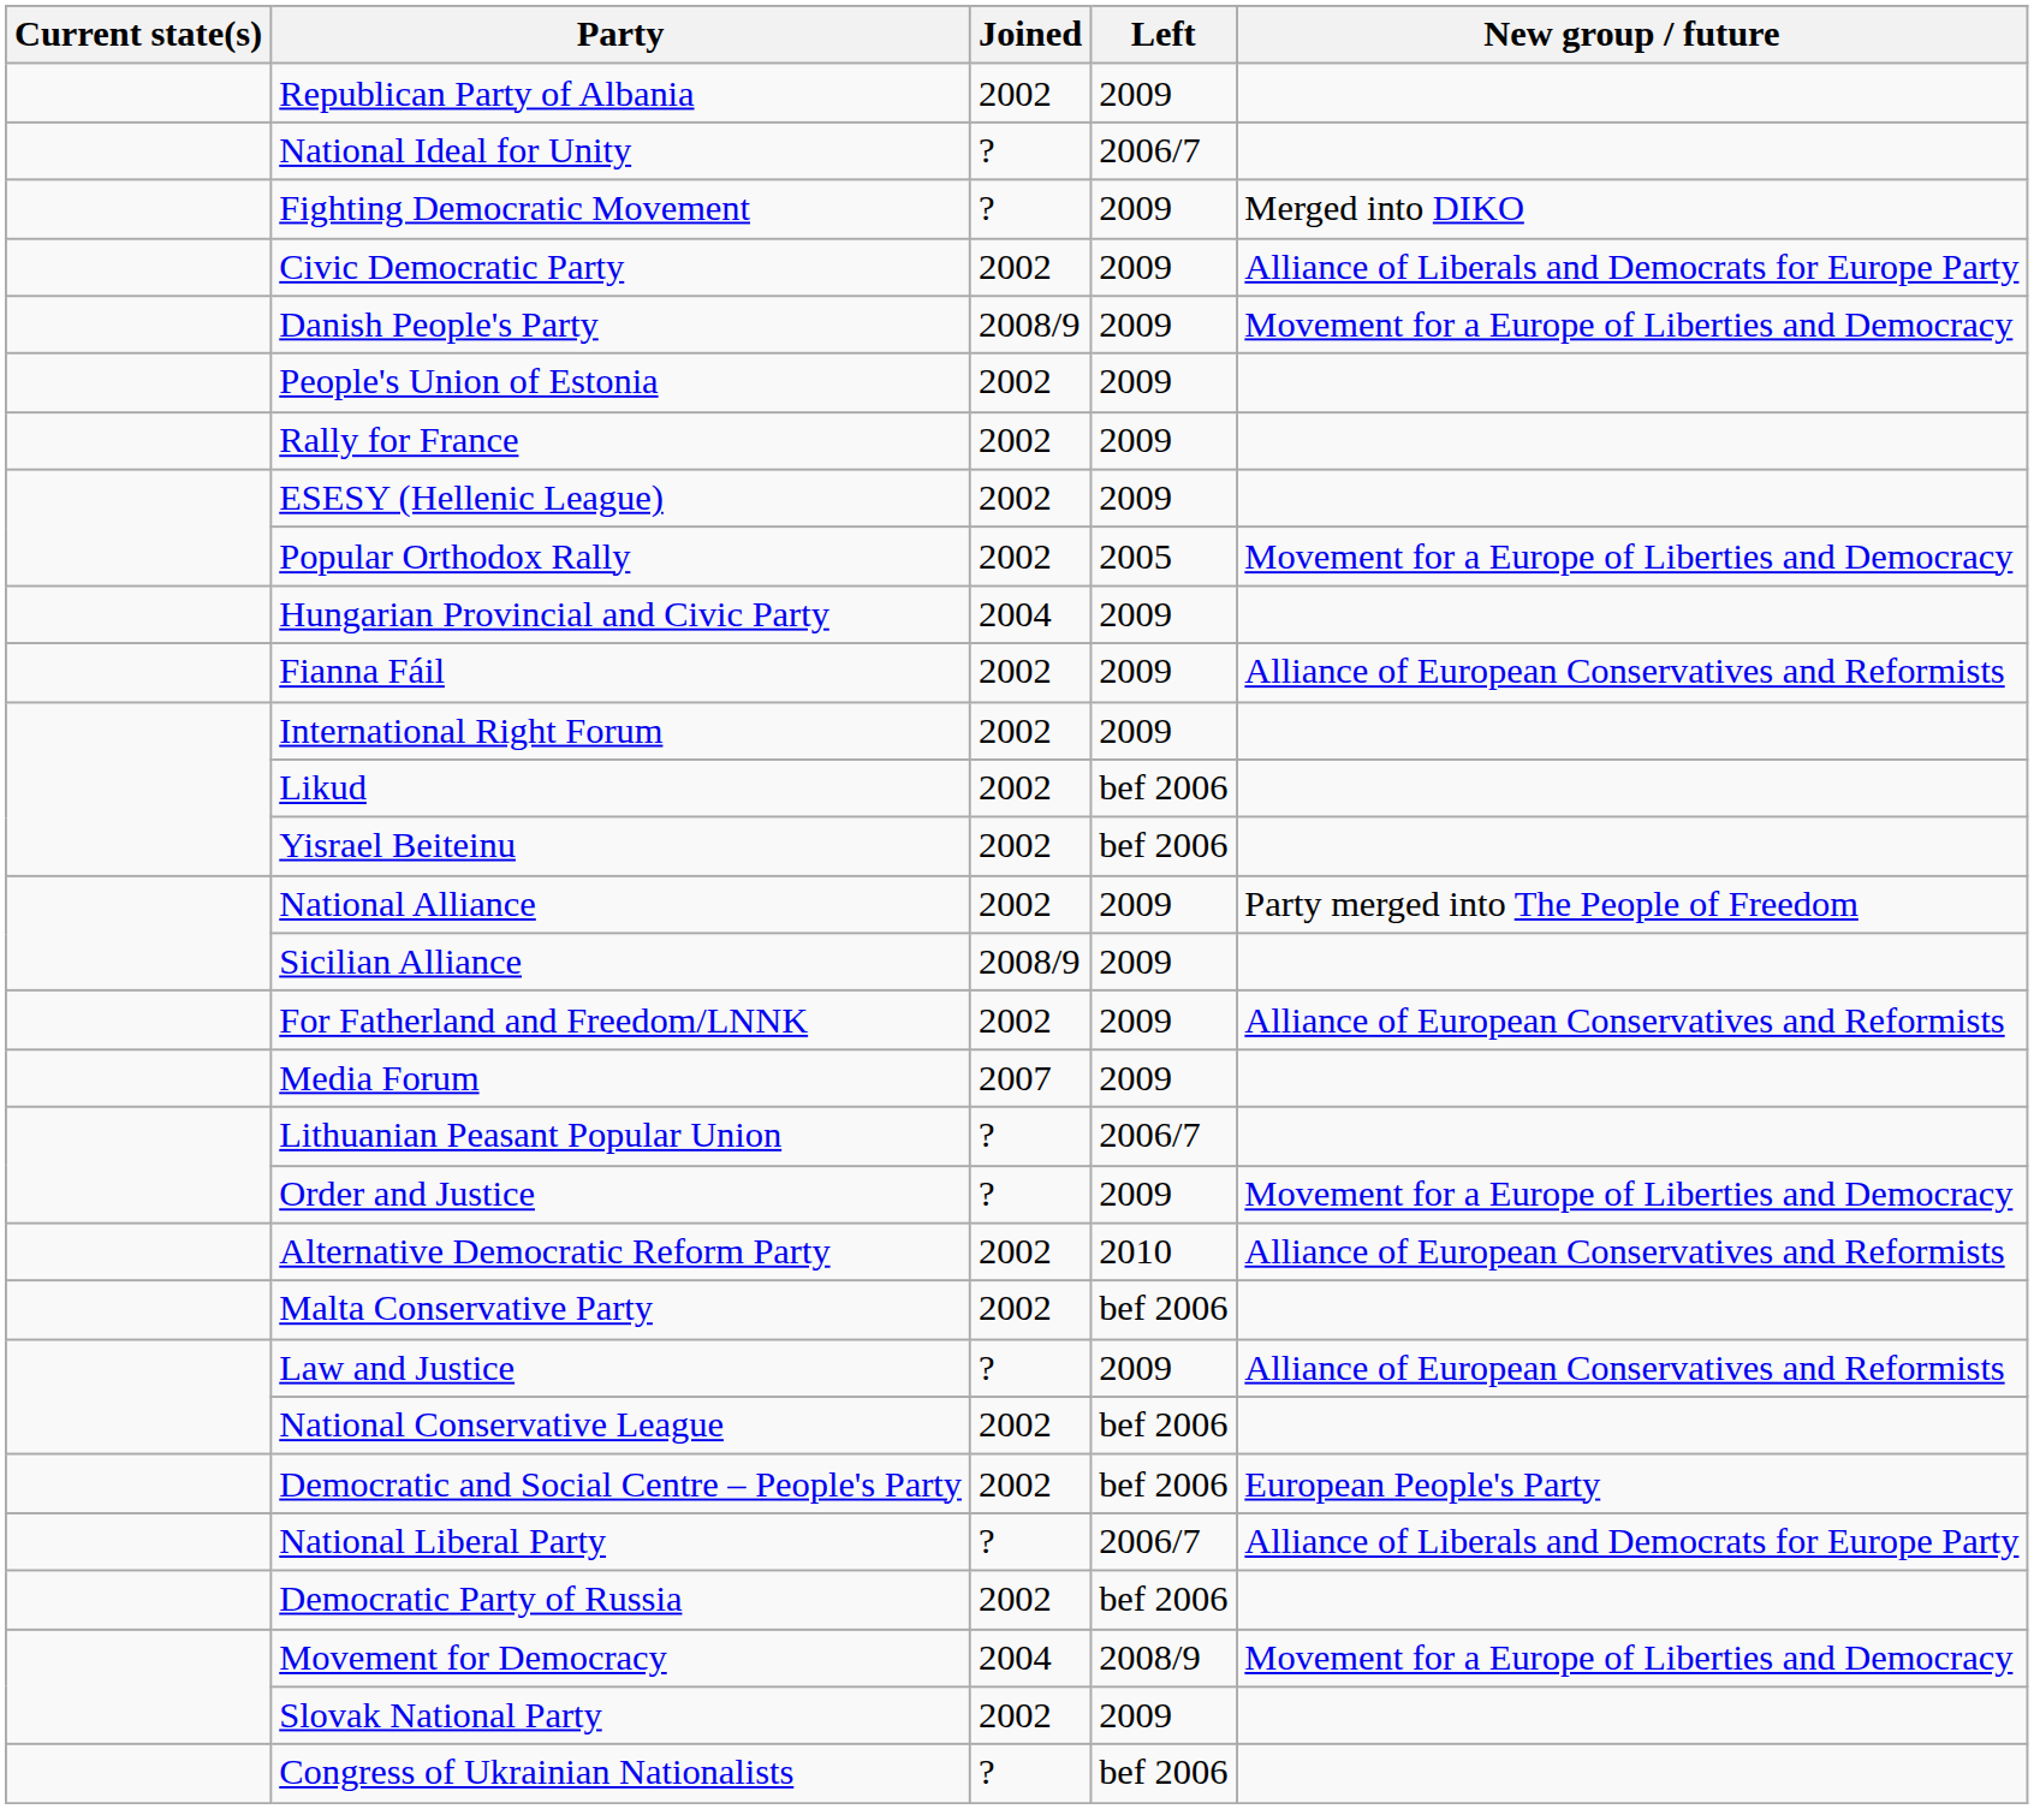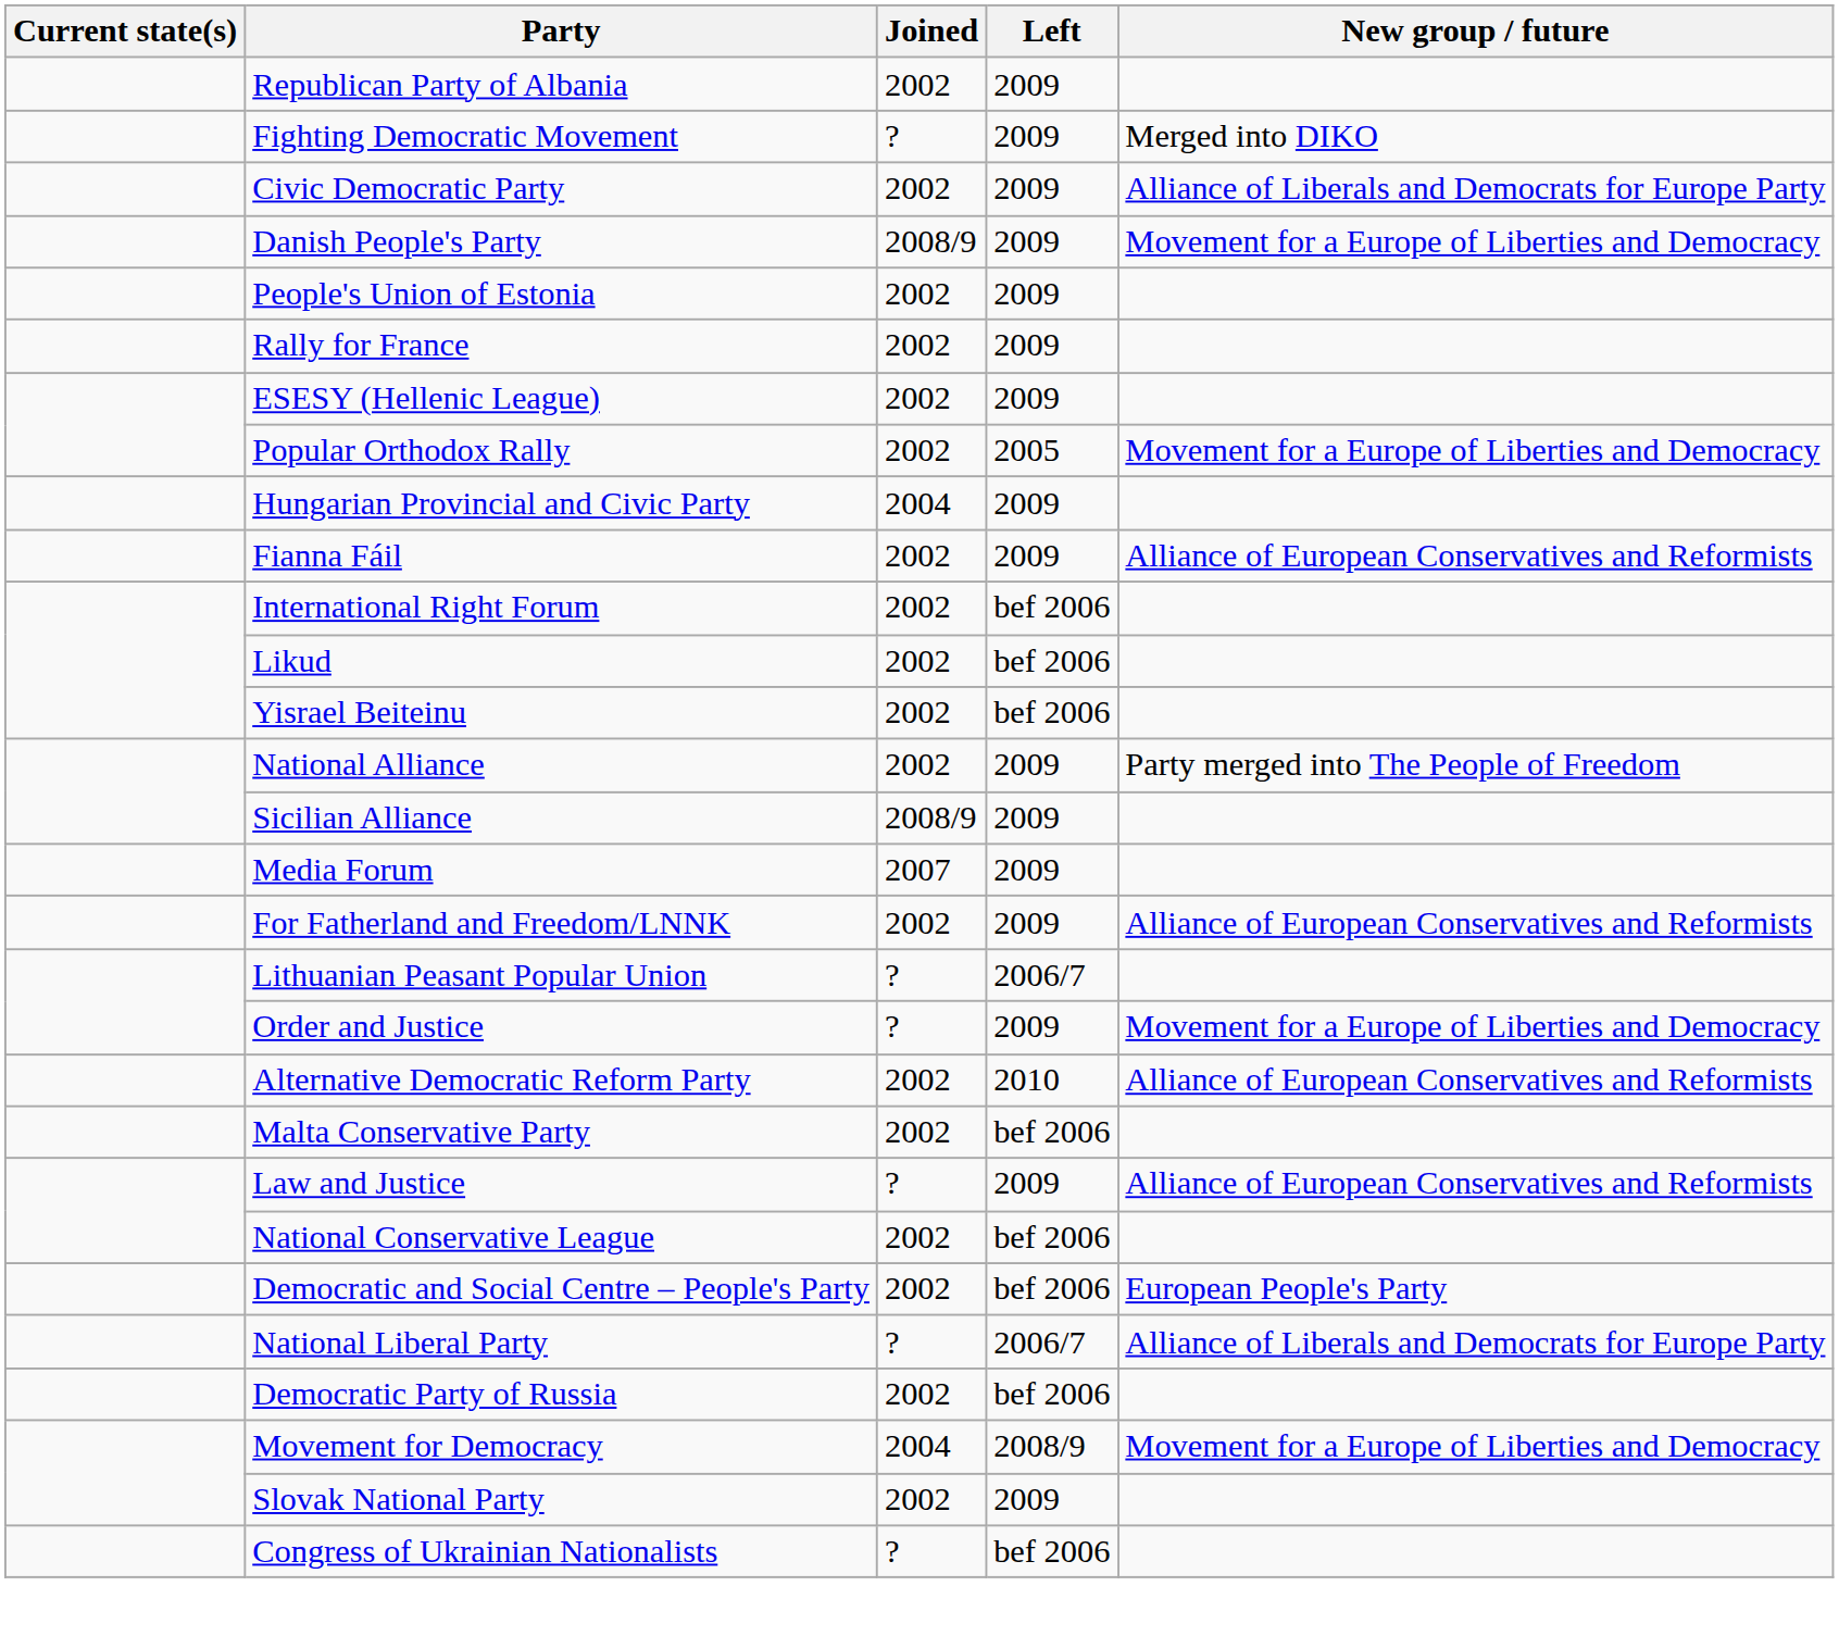 <table class="wikitable">
 <tr>
 <th>Current state(s)</th>
 <th>Party</th>
 <th>Joined</th>
 <th>Left</th>
 <th>New group / future</th>
 </tr>
 <tr>
 <td></td>
 <td><a href='#'>Republican Party of Albania</a></td>
 <td>2002</td>
 <td>2009</td>
-<td></td>
-</tr>
-<tr>
-<td></td>
-<td><a href='#'>National Ideal for Unity</a></td>
-<td>?</td>
-<td>2006/7</td>
 <td></td>
 </tr>
 <tr>
 <td></td>
 <td><a href='#'>Fighting Democratic Movement</a></td>
 <td>?</td>
 <td>2009</td>
 <td>Merged into <a href='#'>DIKO</a></td>
 </tr>
 <tr>
 <td></td>
 <td><a href='#'>Civic Democratic Party</a></td>
 <td>2002</td>
 <td>2009</td>
 <td><a href='#'>Alliance of Liberals and Democrats for Europe Party</a></td>
 </tr>
 <tr>
 <td></td>
 <td><a href='#'>Danish People's Party</a></td>
 <td>2008/9</td>
 <td>2009</td>
 <td><a href='#'>Movement for a Europe of Liberties and Democracy</a></td>
 </tr>
 <tr>
 <td></td>
 <td><a href='#'>People's Union of Estonia</a></td>
 <td>2002</td>
 <td>2009</td>
 <td></td>
 </tr>
 <tr>
 <td></td>
 <td><a href='#'>Rally for France</a></td>
 <td>2002</td>
 <td>2009</td>
 <td></td>
 </tr>
 <tr>
 <td rowspan="2"></td>
 <td><a href='#'>ESESY (Hellenic League)</a></td>
 <td>2002</td>
 <td>2009</td>
 <td></td>
 </tr>
 <tr>
 <td><a href='#'>Popular Orthodox Rally</a></td>
 <td>2002</td>
 <td>2005</td>
 <td><a href='#'>Movement for a Europe of Liberties and Democracy</a></td>
 </tr>
 <tr>
 <td></td>
 <td><a href='#'>Hungarian Provincial and Civic Party</a></td>
 <td>2004</td>
 <td>2009</td>
 <td></td>
 </tr>
 <tr>
 <td></td>
 <td><a href='#'>Fianna Fáil</a></td>
 <td>2002</td>
 <td>2009</td>
 <td><a href='#'>Alliance of European Conservatives and Reformists</a></td>
 </tr>
 <tr>
 <td rowspan="3"></td>
 <td><a href='#'>International Right Forum</a></td>
 <td>2002</td>
-<td>2009</td>
+<td>bef 2006</td>
 <td></td>
 </tr>
 <tr>
 <td><a href='#'>Likud</a></td>
 <td>2002</td>
 <td>bef 2006</td>
 <td></td>
 </tr>
 <tr>
 <td><a href='#'>Yisrael Beiteinu</a></td>
 <td>2002</td>
 <td>bef 2006</td>
 <td></td>
 </tr>
 <tr>
 <td rowspan="2"></td>
 <td><a href='#'>National Alliance</a></td>
 <td>2002</td>
 <td>2009</td>
 <td>Party merged into <a href='#'>The People of Freedom</a></td>
 </tr>
 <tr>
 <td><a href='#'>Sicilian Alliance</a></td>
 <td>2008/9</td>
 <td>2009</td>
 <td></td>
 </tr>
 <tr>
 <td></td>
+<td><a href='#'>Media Forum</a></td>
+<td>2007</td>
+<td>2009</td>
+<td></td>
+</tr>
+<tr>
+<td></td>
 <td><a href='#'>For Fatherland and Freedom/LNNK</a></td>
 <td>2002</td>
 <td>2009</td>
 <td><a href='#'>Alliance of European Conservatives and Reformists</a></td>
-</tr>
-<tr>
-<td></td>
-<td><a href='#'>Media Forum</a></td>
-<td>2007</td>
-<td>2009</td>
-<td></td>
 </tr>
 <tr>
 <td rowspan="2"></td>
 <td><a href='#'>Lithuanian Peasant Popular Union</a></td>
 <td>?</td>
 <td>2006/7</td>
 <td></td>
 </tr>
 <tr>
 <td><a href='#'>Order and Justice</a></td>
 <td>?</td>
 <td>2009</td>
 <td><a href='#'>Movement for a Europe of Liberties and Democracy</a></td>
 </tr>
 <tr>
 <td></td>
 <td><a href='#'>Alternative Democratic Reform Party</a></td>
 <td>2002</td>
 <td>2010</td>
 <td><a href='#'>Alliance of European Conservatives and Reformists</a></td>
 </tr>
 <tr>
 <td></td>
 <td><a href='#'>Malta Conservative Party</a></td>
 <td>2002</td>
 <td>bef 2006</td>
 <td></td>
 </tr>
 <tr>
 <td rowspan="2"></td>
 <td><a href='#'>Law and Justice</a></td>
 <td>?</td>
 <td>2009</td>
 <td><a href='#'>Alliance of European Conservatives and Reformists</a></td>
 </tr>
 <tr>
 <td><a href='#'>National Conservative League</a></td>
 <td>2002</td>
 <td>bef 2006</td>
 <td></td>
 </tr>
 <tr>
 <td></td>
 <td><a href='#'>Democratic and Social Centre – People's Party</a></td>
 <td>2002</td>
 <td>bef 2006</td>
 <td><a href='#'>European People's Party</a></td>
 </tr>
 <tr>
 <td></td>
 <td><a href='#'>National Liberal Party</a></td>
 <td>?</td>
 <td>2006/7</td>
 <td><a href='#'>Alliance of Liberals and Democrats for Europe Party</a></td>
 </tr>
 <tr>
 <td></td>
 <td><a href='#'>Democratic Party of Russia</a></td>
 <td>2002</td>
 <td>bef 2006</td>
 <td></td>
 </tr>
 <tr>
 <td rowspan="2"></td>
 <td><a href='#'>Movement for Democracy</a></td>
 <td>2004</td>
 <td>2008/9</td>
 <td><a href='#'>Movement for a Europe of Liberties and Democracy</a></td>
 </tr>
 <tr>
 <td><a href='#'>Slovak National Party</a></td>
 <td>2002</td>
 <td>2009</td>
 <td></td>
 </tr>
 <tr>
 <td></td>
 <td><a href='#'>Congress of Ukrainian Nationalists</a></td>
 <td>?</td>
 <td>bef 2006</td>
 <td></td>
 </tr>
 </table>
